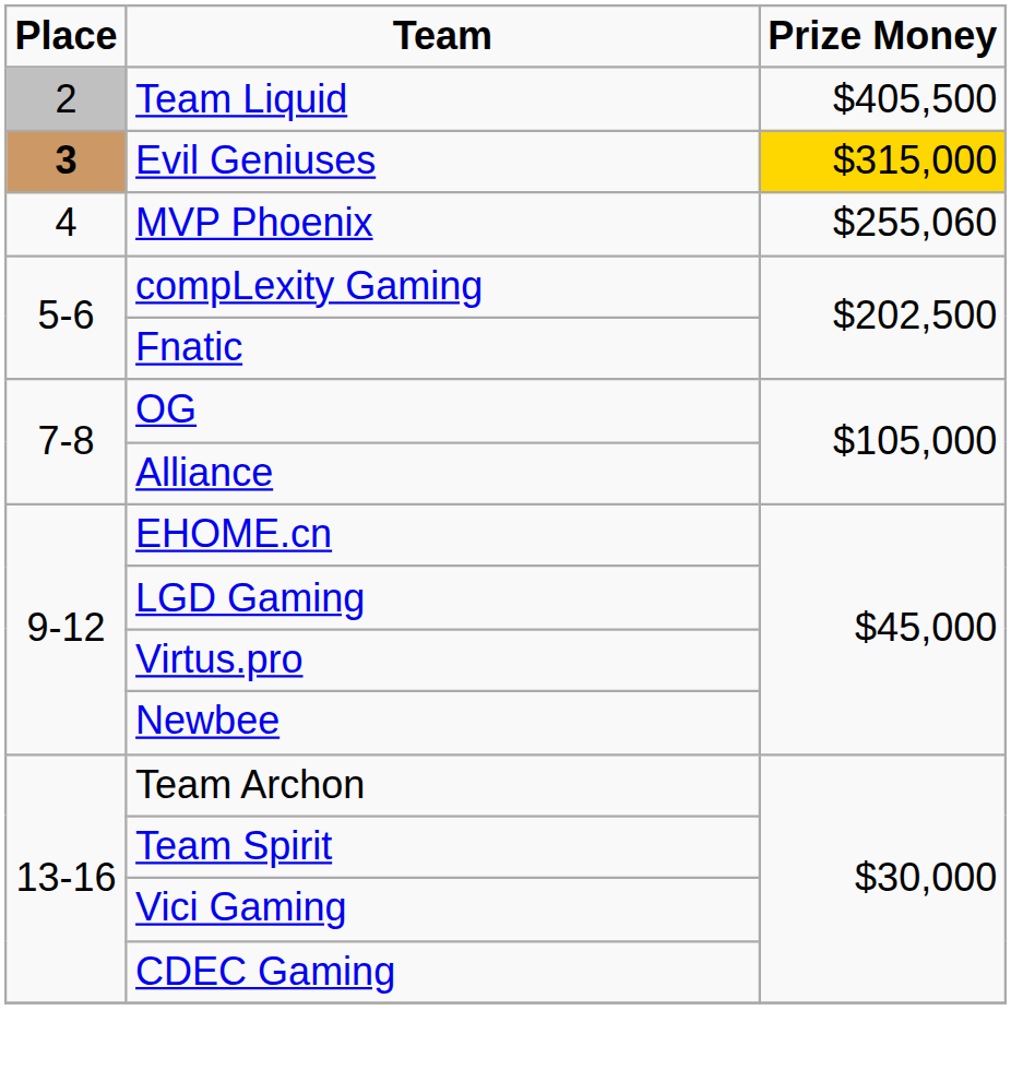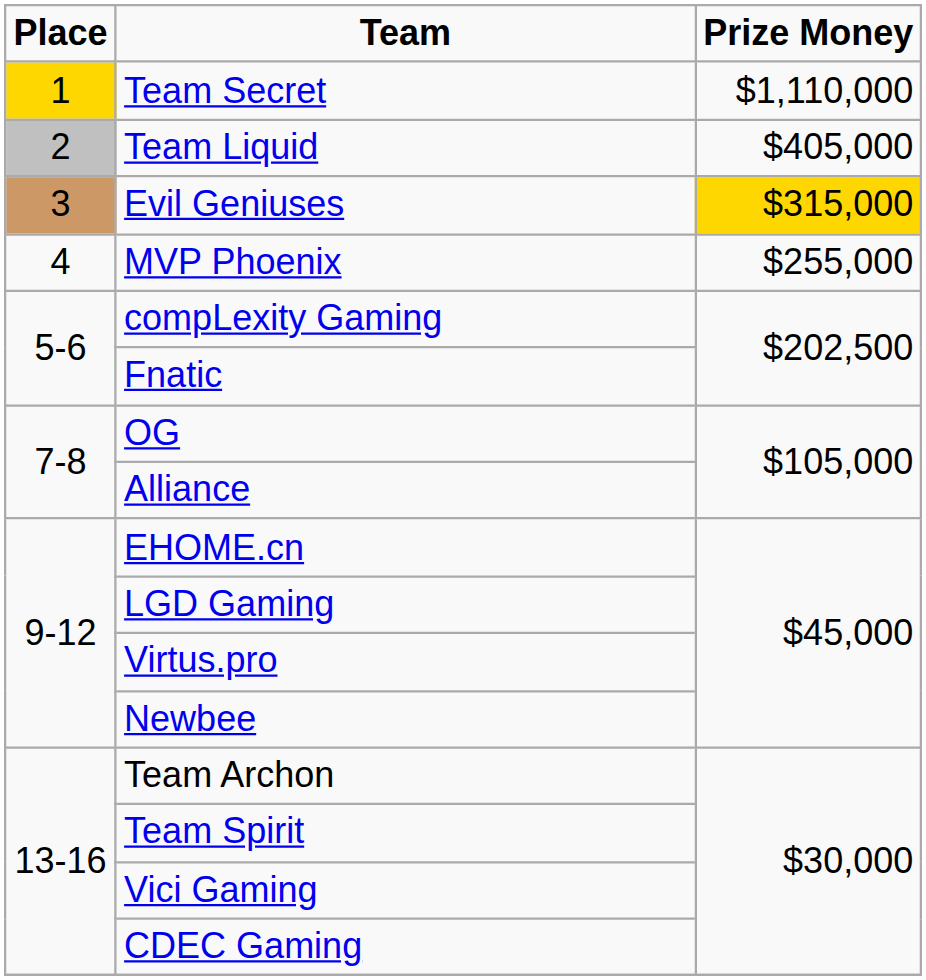 <table class="wikitable" style="text-align:left">
 <tr>
 <td style="text-align:center"><strong>Place</strong></td>
 <td style="text-align:center; width: 250px;"><strong>Team</strong></td>
 <td style="text-align:center"><strong>Prize Money</strong></td>
 </tr>
 <tr>
+<td style="text-align:center; background:gold;">1</td>
+<td><a href='#'>Team Secret</a></td>
+<td style="text-align:right">$1,110,000</td>
+</tr>
+<tr>
 <td style="text-align:center; background:silver;">2</td>
 <td><a href='#'>Team Liquid</a></td>
-<td style="text-align:right">$405,500</td>
+<td style="text-align:right">$405,000</td>
 </tr>
 <tr>
-<td style="text-align:center; background:#c96;"><strong>3</strong></td>
+<td style="text-align:center; background:#c96;">3</td>
 <td><a href='#'>Evil Geniuses</a></td>
 <td style="background: gold; text-align:right">$315,000</td>
 </tr>
 <tr>
 <td style="text-align:center">4</td>
 <td><a href='#'>MVP Phoenix</a></td>
-<td style="text-align:right">$255,060</td>
+<td style="text-align:right">$255,000</td>
 </tr>
 <tr>
 <td style="text-align:center" rowspan="2">5-6</td>
 <td><a href='#'>compLexity Gaming</a></td>
 <td rowspan="2" style="text-align:right">$202,500</td>
 </tr>
 <tr>
 <td><a href='#'>Fnatic</a></td>
 </tr>
 <tr>
 <td style="text-align:center" rowspan="2">7-8</td>
 <td><a href='#'>OG</a></td>
 <td rowspan="2" style="text-align:right">$105,000</td>
 </tr>
 <tr>
 <td><a href='#'>Alliance</a></td>
 </tr>
 <tr>
 <td style="text-align:center" rowspan="4">9-12</td>
 <td><a href='#'>EHOME.cn</a></td>
 <td rowspan="4" style="text-align:right">$45,000</td>
 </tr>
 <tr>
 <td><a href='#'>LGD Gaming</a></td>
 </tr>
 <tr>
 <td><a href='#'>Virtus.pro</a></td>
 </tr>
 <tr>
 <td><a href='#'>Newbee</a></td>
 </tr>
 <tr>
 <td style="text-align:center" rowspan="4">13-16</td>
 <td>Team Archon</td>
 <td rowspan="4" style="text-align:right">$30,000</td>
 </tr>
 <tr>
 <td><a href='#'>Team Spirit</a></td>
 </tr>
 <tr>
 <td><a href='#'>Vici Gaming</a></td>
 </tr>
 <tr>
 <td><a href='#'>CDEC Gaming</a></td>
 </tr>
 <tr>
 </tr>
 </table>
